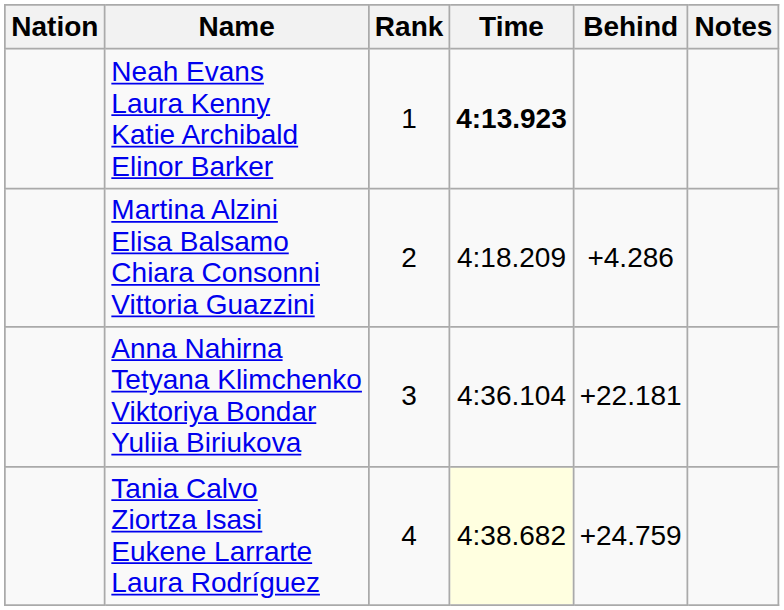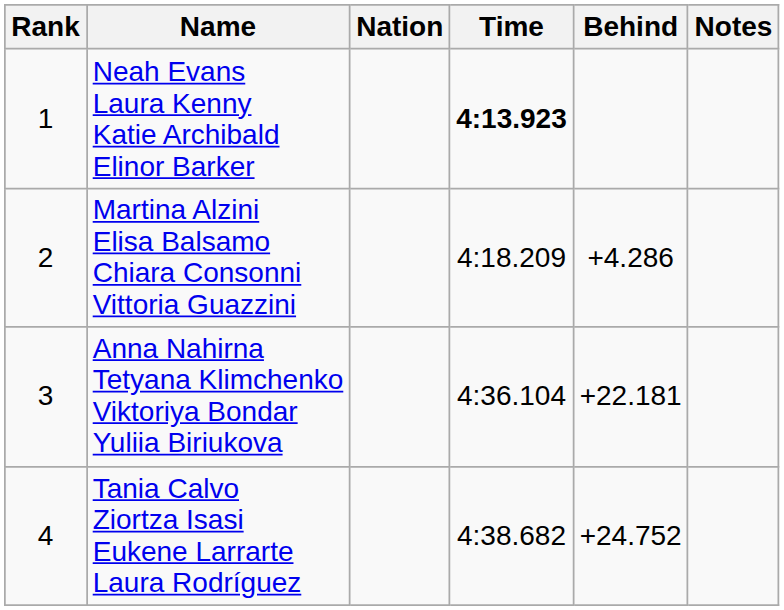 <table class="wikitable sortable" style="text-align:center">
 <tr>
+<th>Rank</th>
+<th>Name</th>
 <th>Nation</th>
-<th>Name</th>
-<th>Rank</th>
 <th>Time</th>
 <th>Behind</th>
 <th>Notes</th>
 </tr>
 <tr>
+<td>1</td>
+<td align=left><a href='#'>Neah Evans</a><br><a href='#'>Laura Kenny</a><br><a href='#'>Katie Archibald</a><br><a href='#'>Elinor Barker</a></td>
 <td align=left></td>
-<td align=left><a href='#'>Neah Evans</a><br><a href='#'>Laura Kenny</a><br><a href='#'>Katie Archibald</a><br><a href='#'>Elinor Barker</a></td>
-<td>1</td>
 <td><strong>4:13.923</strong></td>
 <td></td>
 <td></td>
 </tr>
 <tr>
+<td>2</td>
+<td align=left><a href='#'>Martina Alzini</a><br><a href='#'>Elisa Balsamo</a><br><a href='#'>Chiara Consonni</a><br><a href='#'>Vittoria Guazzini</a></td>
 <td align=left></td>
-<td align=left><a href='#'>Martina Alzini</a><br><a href='#'>Elisa Balsamo</a><br><a href='#'>Chiara Consonni</a><br><a href='#'>Vittoria Guazzini</a></td>
-<td>2</td>
 <td>4:18.209</td>
 <td>+4.286</td>
 <td></td>
 </tr>
 <tr>
+<td>3</td>
+<td align=left><a href='#'>Anna Nahirna</a><br><a href='#'>Tetyana Klimchenko</a><br><a href='#'>Viktoriya Bondar</a><br><a href='#'>Yuliia Biriukova</a></td>
 <td align=left></td>
-<td align=left><a href='#'>Anna Nahirna</a><br><a href='#'>Tetyana Klimchenko</a><br><a href='#'>Viktoriya Bondar</a><br><a href='#'>Yuliia Biriukova</a></td>
-<td>3</td>
 <td>4:36.104</td>
 <td>+22.181</td>
 <td></td>
 </tr>
 <tr>
+<td>4</td>
+<td align=left><a href='#'>Tania Calvo</a><br><a href='#'>Ziortza Isasi</a><br><a href='#'>Eukene Larrarte</a><br><a href='#'>Laura Rodríguez</a></td>
 <td align=left></td>
-<td align=left><a href='#'>Tania Calvo</a><br><a href='#'>Ziortza Isasi</a><br><a href='#'>Eukene Larrarte</a><br><a href='#'>Laura Rodríguez</a></td>
-<td>4</td>
-<td style="background: lightyellow;">4:38.682</td>
-<td>+24.759</td>
+<td>4:38.682</td>
+<td>+24.752</td>
 <td></td>
 </tr>
 </table>
